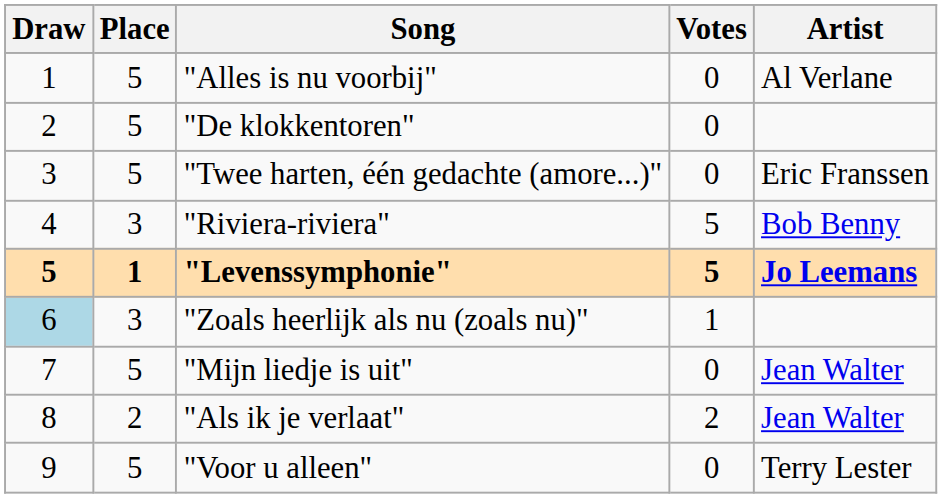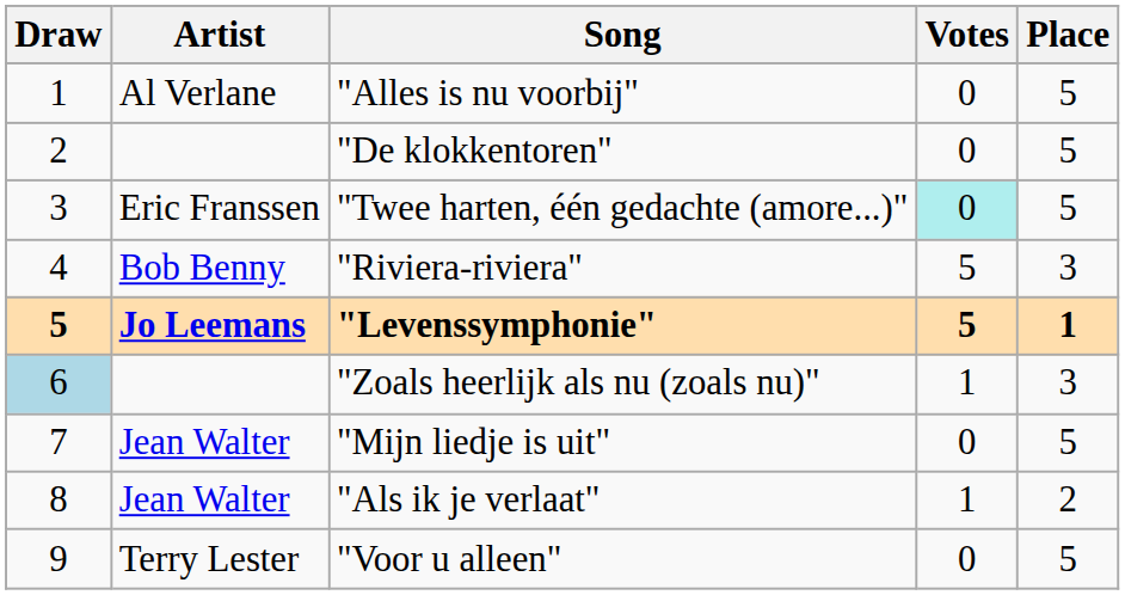 <table class="wikitable sortable plainrowheaders" style="margin: 1em auto 1em auto; text-align:center">
 <tr>
 <th scope="col">Draw</th>
-<th scope="col">Place</th>
+<th scope="col">Artist</th>
 <th scope="col">Song</th>
 <th scope="col">Votes</th>
-<th scope="col">Artist</th>
+<th scope="col">Place</th>
 </tr>
 <tr>
 <td>1</td>
-<td>5</td>
+<td align="left">Al Verlane</td>
 <td align="left">"Alles is nu voorbij"</td>
 <td>0</td>
-<td align="left">Al Verlane</td>
+<td>5</td>
 </tr>
 <tr>
 <td>2</td>
-<td>5</td>
+<td align="left"></td>
 <td align="left">"De klokkentoren"</td>
 <td>0</td>
-<td align="left"></td>
+<td>5</td>
 </tr>
 <tr>
 <td>3</td>
+<td align="left">Eric Franssen</td>
+<td align="left">"Twee harten, één gedachte (amore...)"</td>
+<td style="background: paleturquoise;">0</td>
 <td>5</td>
-<td align="left">"Twee harten, één gedachte (amore...)"</td>
-<td>0</td>
-<td align="left">Eric Franssen</td>
 </tr>
 <tr>
 <td>4</td>
-<td>3</td>
+<td align="left"><a href='#'>Bob Benny</a></td>
 <td align="left">"Riviera-riviera"</td>
 <td>5</td>
-<td align="left"><a href='#'>Bob Benny</a></td>
+<td>3</td>
 </tr>
 <tr style="font-weight:bold; background:navajowhite;">
 <td>5</td>
-<td>1</td>
+<td align="left"><a href='#'>Jo Leemans</a></td>
 <td align="left">"Levenssymphonie"</td>
 <td>5</td>
-<td align="left"><a href='#'>Jo Leemans</a></td>
+<td>1</td>
 </tr>
 <tr>
 <td style="background: lightblue;">6</td>
-<td>3</td>
+<td align="left"></td>
 <td align="left">"Zoals heerlijk als nu (zoals nu)"</td>
 <td>1</td>
-<td align="left"></td>
+<td>3</td>
 </tr>
 <tr>
 <td>7</td>
-<td>5</td>
+<td align="left"><a href='#'>Jean Walter</a></td>
 <td align="left">"Mijn liedje is uit"</td>
 <td>0</td>
-<td align="left"><a href='#'>Jean Walter</a></td>
+<td>5</td>
 </tr>
 <tr>
 <td>8</td>
+<td align="left"><a href='#'>Jean Walter</a></td>
+<td align="left">"Als ik je verlaat"</td>
+<td>1</td>
 <td>2</td>
-<td align="left">"Als ik je verlaat"</td>
-<td>2</td>
-<td align="left"><a href='#'>Jean Walter</a></td>
 </tr>
 <tr>
 <td>9</td>
-<td>5</td>
+<td align="left">Terry Lester</td>
 <td align="left">"Voor u alleen"</td>
 <td>0</td>
-<td align="left">Terry Lester</td>
+<td>5</td>
 </tr>
 </table>
